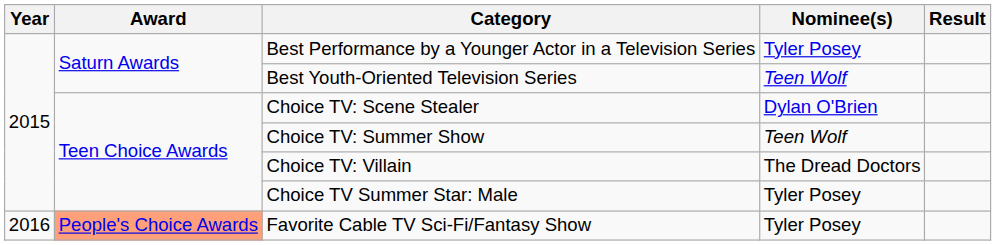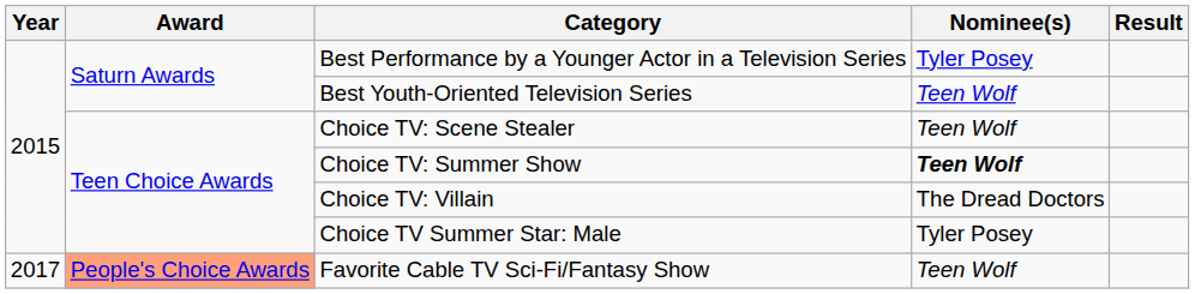 <table class="wikitable sortable">
 <tr>
 <th>Year</th>
 <th>Award</th>
 <th>Category</th>
 <th>Nominee(s)</th>
 <th>Result</th>
 </tr>
 <tr>
 <td rowspan=6>2015</td>
 <td rowspan=2><a href='#'>Saturn Awards</a></td>
 <td>Best Performance by a Younger Actor in a Television Series</td>
 <td><a href='#'>Tyler Posey</a></td>
 <td></td>
 </tr>
 <tr>
 <td>Best Youth-Oriented Television Series</td>
 <td><em><a href='#'>Teen Wolf</a></em></td>
 <td></td>
 </tr>
 <tr>
 <td rowspan="4"><a href='#'>Teen Choice Awards</a></td>
 <td>Choice TV: Scene Stealer</td>
-<td><a href='#'>Dylan O'Brien</a></td>
+<td><em>Teen Wolf</em></td>
 <td></td>
 </tr>
 <tr>
 <td>Choice TV: Summer Show</td>
-<td><em>Teen Wolf</em></td>
+<td><strong><em>Teen Wolf</em></strong></td>
 <td></td>
 </tr>
 <tr>
 <td>Choice TV: Villain</td>
 <td>The Dread Doctors</td>
 <td></td>
 </tr>
 <tr>
 <td>Choice TV Summer Star: Male</td>
 <td>Tyler Posey</td>
 <td></td>
 </tr>
 <tr>
-<td>2016</td>
+<td>2017</td>
 <td style="background: lightsalmon;"><a href='#'>People's Choice Awards</a></td>
 <td>Favorite Cable TV Sci-Fi/Fantasy Show</td>
-<td>Tyler Posey</td>
+<td><em>Teen Wolf</em></td>
 <td></td>
 </tr>
 </table>
